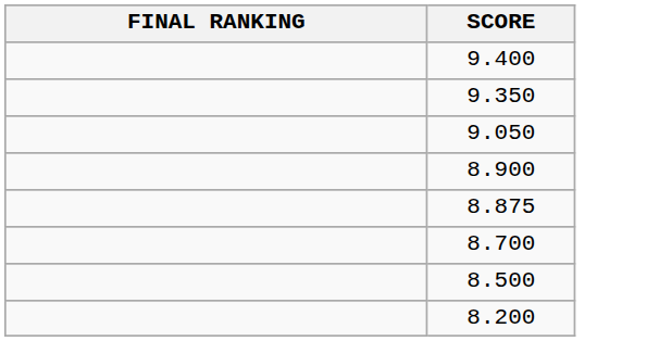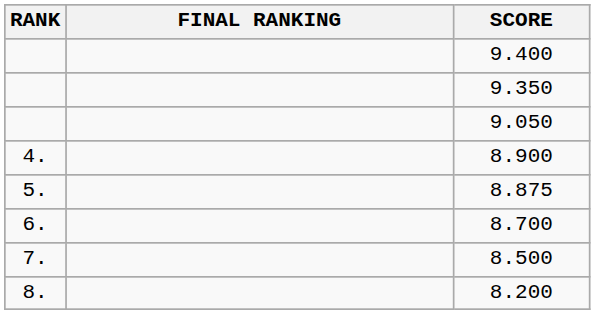 <table class="wikitable" style="font-size:95%;">
 <tr>
+<th>RANK</th>
 <th align="left" style="width: 18em">FINAL RANKING</th>
 <th align="center" style="width: 6em">SCORE</th>
 </tr>
 <tr>
+<td align="center"></td>
 <td></td>
 <td align="center">9.400</td>
 </tr>
 <tr>
+<td align="center"></td>
 <td></td>
 <td align="center">9.350</td>
 </tr>
 <tr>
+<td align="center"></td>
 <td></td>
 <td align="center">9.050</td>
 </tr>
 <tr>
+<td align="center">4.</td>
 <td></td>
 <td align="center">8.900</td>
 </tr>
 <tr>
+<td align="center">5.</td>
 <td></td>
 <td align="center">8.875</td>
 </tr>
 <tr>
+<td align="center">6.</td>
 <td></td>
 <td align="center">8.700</td>
 </tr>
 <tr>
+<td align="center">7.</td>
 <td></td>
 <td align="center">8.500</td>
 </tr>
 <tr>
+<td align="center">8.</td>
 <td></td>
 <td align="center">8.200</td>
 </tr>
 </table>
